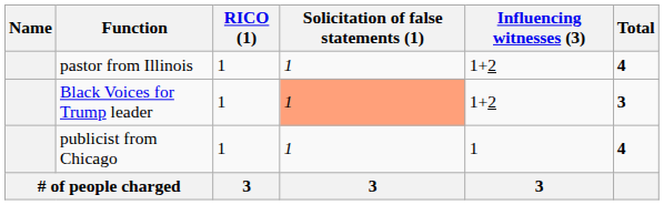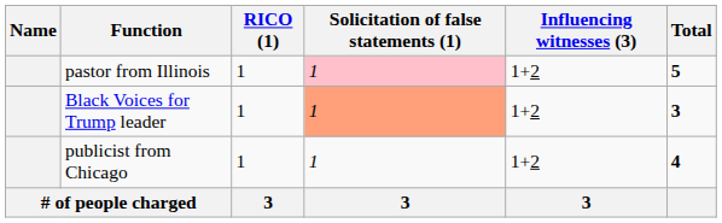 <table class="wikitable sortable plainrowheaders mw-collapsible">
 <tr>
 <th scope="col">Name</th>
 <th scope="col">Function</th>
 <th scope="col"><a href='#'>RICO</a> (1)</th>
 <th scope="col">Solicitation of false statements (1)</th>
 <th scope="col"><a href='#'>Influencing witnesses</a> (3)</th>
 <th scope="col">Total</th>
 </tr>
 <tr>
 <th scope="row"></th>
 <td>pastor from Illinois</td>
 <td>1</td>
-<td><em>1</em></td>
+<td style="background: pink;"><em>1</em></td>
 <td>1+<u>2</u></td>
-<td><strong>4</strong></td>
+<td><strong>5</strong></td>
 </tr>
 <tr>
 <th scope="row"></th>
 <td><a href='#'>Black Voices for Trump</a> leader</td>
 <td>1</td>
 <td style="background: lightsalmon;"><em>1</em></td>
 <td>1+<u>2</u></td>
 <td><strong>3</strong></td>
 </tr>
 <tr>
 <th scope="row"></th>
 <td>publicist from Chicago</td>
 <td>1</td>
 <td><em>1</em></td>
-<td>1</td>
+<td>1+<u>2</u></td>
 <td><strong>4</strong></td>
 </tr>
 <tr>
 <th colspan=2># of people charged</th>
 <th>3</th>
 <th>3</th>
 <th>3</th>
 <th></th>
 </tr>
 </table>
